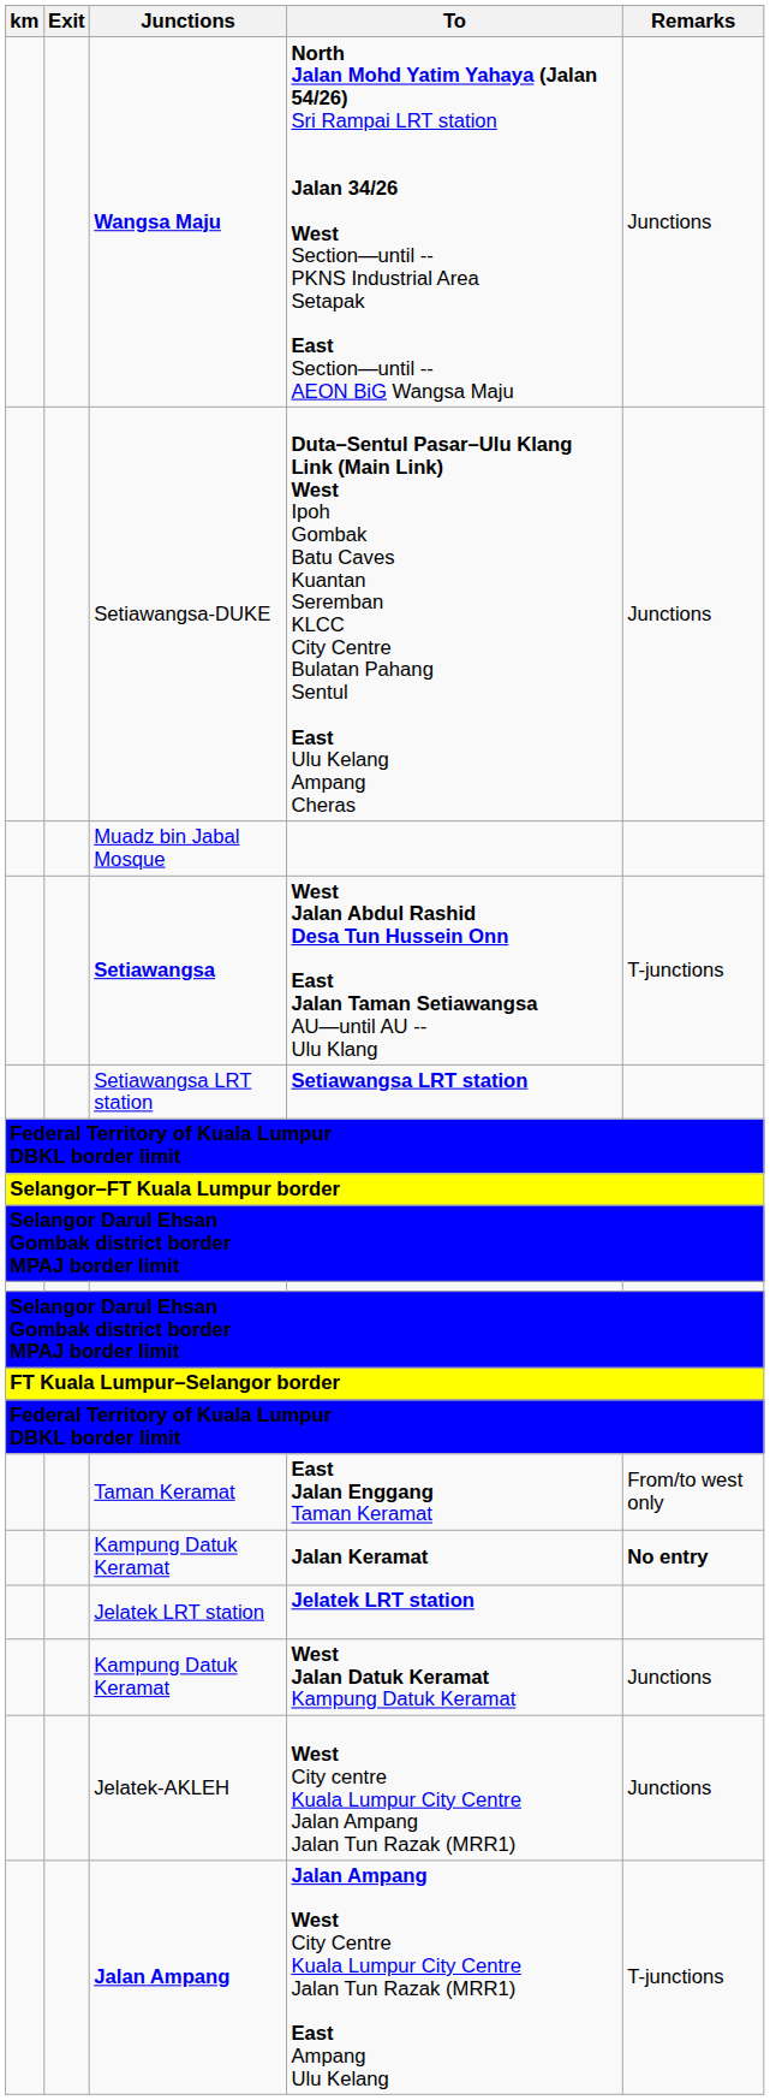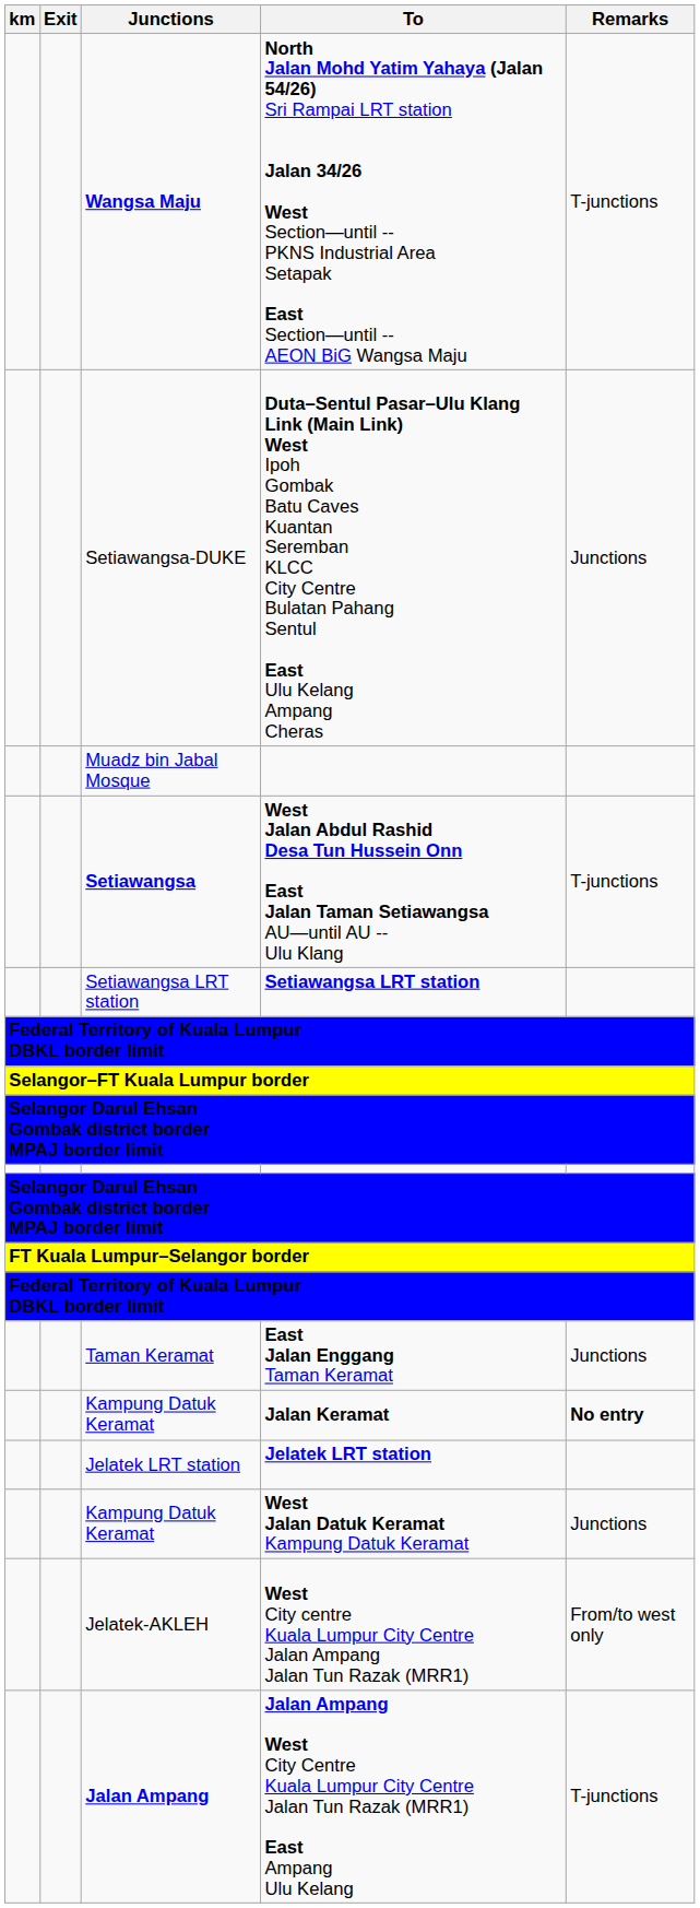 <table class="wikitable">
 <tr>
 <th>km</th>
 <th>Exit</th>
 <th>Junctions</th>
 <th>To</th>
 <th>Remarks</th>
 </tr>
 <tr>
 <td></td>
 <td></td>
 <td><strong><a href='#'>Wangsa Maju</a></strong></td>
 <td><strong>North</strong><br><strong><a href='#'>Jalan Mohd Yatim Yahaya</a> (Jalan 54/26)</strong><br><a href='#'>Sri Rampai LRT station</a><br><br><br><strong>Jalan 34/26</strong><br><br><strong>West</strong><br>Section—until --<br>PKNS Industrial Area<br>Setapak<br><br><strong>East</strong><br>Section—until --<br><a href='#'>AEON BiG</a> Wangsa Maju</td>
-<td>Junctions</td>
+<td>T-junctions</td>
 </tr>
 <tr>
 <td></td>
 <td></td>
 <td>Setiawangsa-DUKE</td>
 <td><br><strong>Duta–Sentul Pasar–Ulu Klang Link (Main Link)</strong><br><strong>West</strong><br>Ipoh<br>Gombak<br>Batu Caves<br>Kuantan<br>Seremban<br>KLCC<br>City Centre<br>Bulatan Pahang<br>Sentul<br><br><strong>East</strong><br>Ulu Kelang<br>Ampang<br>Cheras</td>
 <td>Junctions</td>
 </tr>
 <tr>
 <td></td>
 <td></td>
 <td><a href='#'>Muadz bin Jabal Mosque</a> </td>
 <td></td>
 <td></td>
 </tr>
 <tr>
 <td></td>
 <td></td>
 <td><strong><a href='#'>Setiawangsa</a></strong></td>
 <td><strong>West</strong><br><strong>Jalan Abdul Rashid</strong><br><strong><a href='#'>Desa Tun Hussein Onn</a></strong><br><br><strong>East</strong><br><strong>Jalan Taman Setiawangsa</strong><br>AU—until AU --<br>Ulu Klang</td>
 <td>T-junctions</td>
 </tr>
 <tr>
 <td></td>
 <td></td>
 <td> <a href='#'>Setiawangsa LRT station</a></td>
 <td><strong><a href='#'>Setiawangsa LRT station</a></strong> <br><br></td>
 <td></td>
 </tr>
 <tr>
 <td style="width:600px" colspan="6" style="text-align:center" bgcolor="blue"><strong><span>Federal Territory of Kuala Lumpur<br>DBKL border limit</span></strong></td>
 </tr>
 <tr>
 <td style="width:600px" colspan="6" style="text-align:center" bgcolor="yellow"><strong><span>Selangor–FT Kuala Lumpur border</span></strong></td>
 </tr>
 <tr>
 <td style="width:600px" colspan="6" style="text-align:center" bgcolor="blue"><strong><span>Selangor Darul Ehsan<br>Gombak district border<br>MPAJ border limit</span></strong></td>
 </tr>
 <tr>
 <td></td>
 <td></td>
 <td></td>
 <td></td>
 <td></td>
 </tr>
 <tr>
 <td style="width:600px" colspan="6" style="text-align:center" bgcolor="blue"><strong><span>Selangor Darul Ehsan<br>Gombak district border<br>MPAJ border limit</span></strong></td>
 </tr>
 <tr>
 <td style="width:600px" colspan="6" style="text-align:center" bgcolor="yellow"><strong><span>FT Kuala Lumpur–Selangor border</span></strong></td>
 </tr>
 <tr>
 <td style="width:600px" colspan="6" style="text-align:center" bgcolor="blue"><strong><span>Federal Territory of Kuala Lumpur<br>DBKL border limit</span></strong></td>
 </tr>
 <tr>
 <td></td>
 <td></td>
 <td><a href='#'>Taman Keramat</a></td>
 <td><strong>East</strong><br><strong>Jalan Enggang</strong><br><a href='#'>Taman Keramat</a></td>
-<td>From/to west only</td>
+<td>Junctions</td>
 </tr>
 <tr>
 <td></td>
 <td></td>
 <td><a href='#'>Kampung Datuk Keramat</a></td>
 <td><strong>Jalan Keramat</strong></td>
 <td><strong>No entry</strong></td>
 </tr>
 <tr>
 <td></td>
 <td></td>
 <td> <a href='#'>Jelatek LRT station</a></td>
 <td><strong><a href='#'>Jelatek LRT station</a></strong> <br><br></td>
 <td></td>
 </tr>
 <tr>
 <td></td>
 <td></td>
 <td><a href='#'>Kampung Datuk Keramat</a></td>
 <td><strong>West</strong><br><strong>Jalan Datuk Keramat</strong><br><a href='#'>Kampung Datuk Keramat</a></td>
 <td>Junctions</td>
 </tr>
 <tr>
 <td></td>
 <td></td>
 <td>Jelatek-AKLEH</td>
 <td><br><strong>West</strong><br>City centre<br><a href='#'>Kuala Lumpur City Centre</a><br>Jalan Ampang<br>Jalan Tun Razak (MRR1)</td>
-<td>Junctions</td>
+<td>From/to west only</td>
 </tr>
 <tr>
 <td></td>
 <td></td>
 <td><strong><a href='#'>Jalan Ampang</a></strong></td>
 <td> <strong><a href='#'>Jalan Ampang</a></strong><br><br><strong>West</strong><br>City Centre<br><a href='#'>Kuala Lumpur City Centre</a><br>Jalan Tun Razak (MRR1)<br><br><strong>East</strong><br>Ampang<br>Ulu Kelang</td>
 <td>T-junctions</td>
 </tr>
 </table>
